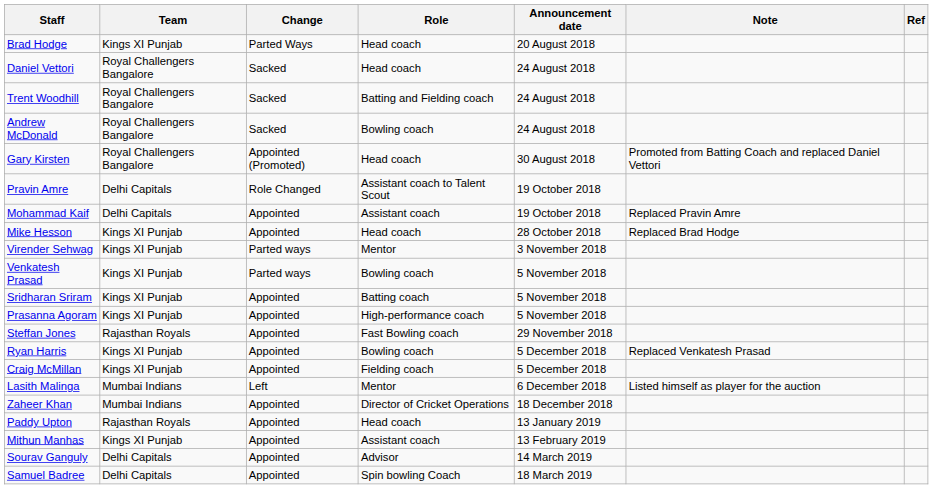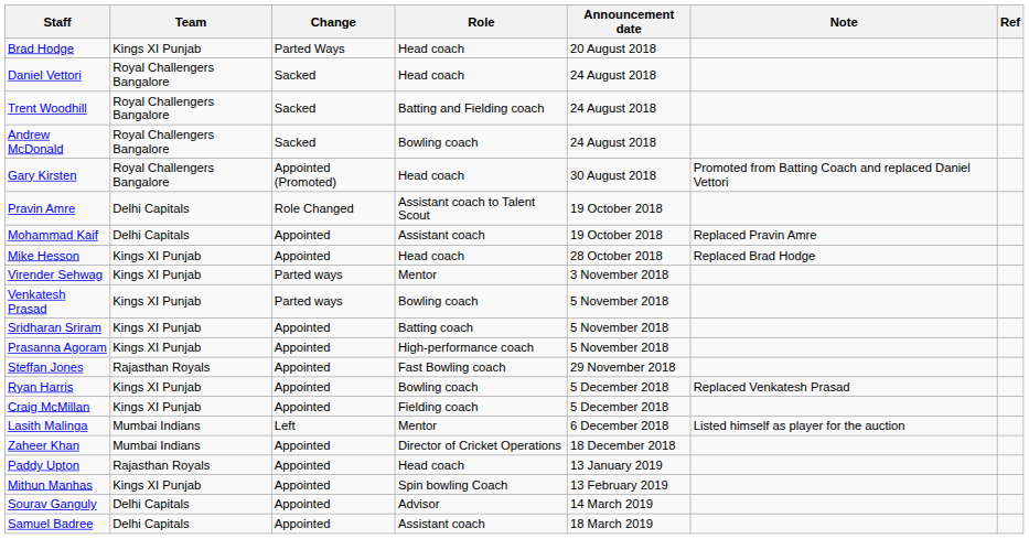 <table class="wikitable collapsible sortable" style="font-size:95%">
 <tr>
 <th>Staff</th>
 <th>Team</th>
 <th>Change</th>
 <th>Role</th>
 <th>Announcement date</th>
 <th>Note</th>
 <th>Ref</th>
 </tr>
 <tr>
 <td> <a href='#'>Brad Hodge</a></td>
 <td>Kings XI Punjab</td>
 <td>Parted Ways</td>
 <td>Head coach</td>
 <td>20 August 2018</td>
 <td></td>
 <td></td>
 </tr>
 <tr>
 <td> <a href='#'>Daniel Vettori</a></td>
 <td>Royal Challengers Bangalore</td>
 <td>Sacked</td>
 <td>Head coach</td>
 <td>24 August 2018</td>
 <td></td>
 <td></td>
 </tr>
 <tr>
 <td> <a href='#'>Trent Woodhill</a></td>
 <td>Royal Challengers Bangalore</td>
 <td>Sacked</td>
 <td>Batting and Fielding coach</td>
 <td>24 August 2018</td>
 <td></td>
 <td></td>
 </tr>
 <tr>
 <td> <a href='#'>Andrew McDonald</a></td>
 <td>Royal Challengers Bangalore</td>
 <td>Sacked</td>
 <td>Bowling  coach</td>
 <td>24 August 2018</td>
 <td></td>
 <td></td>
 </tr>
 <tr>
 <td> <a href='#'>Gary Kirsten</a></td>
 <td>Royal Challengers Bangalore</td>
 <td>Appointed (Promoted)</td>
 <td>Head coach</td>
 <td>30 August 2018</td>
 <td>Promoted from Batting Coach and replaced Daniel Vettori</td>
 <td></td>
 </tr>
 <tr>
 <td> <a href='#'>Pravin Amre</a></td>
 <td>Delhi Capitals</td>
 <td>Role Changed</td>
 <td>Assistant coach to Talent Scout</td>
 <td>19 October 2018</td>
 <td></td>
 <td></td>
 </tr>
 <tr>
 <td> <a href='#'>Mohammad Kaif</a></td>
 <td>Delhi Capitals</td>
 <td>Appointed</td>
 <td>Assistant coach</td>
 <td>19 October 2018</td>
 <td>Replaced Pravin Amre</td>
 <td></td>
 </tr>
 <tr>
 <td> <a href='#'>Mike Hesson</a></td>
 <td>Kings XI Punjab</td>
 <td>Appointed</td>
 <td>Head coach</td>
 <td>28 October 2018</td>
 <td>Replaced Brad Hodge</td>
 <td></td>
 </tr>
 <tr>
 <td> <a href='#'>Virender Sehwag</a></td>
 <td>Kings XI Punjab</td>
 <td>Parted ways</td>
 <td>Mentor</td>
 <td>3 November 2018</td>
 <td></td>
 <td></td>
 </tr>
 <tr>
 <td> <a href='#'>Venkatesh Prasad</a></td>
 <td>Kings XI Punjab</td>
 <td>Parted ways</td>
 <td>Bowling coach</td>
 <td>5 November 2018</td>
 <td></td>
 <td></td>
 </tr>
 <tr>
 <td> <a href='#'>Sridharan Sriram</a></td>
 <td>Kings XI Punjab</td>
 <td>Appointed</td>
 <td>Batting coach</td>
 <td>5 November 2018</td>
 <td></td>
 <td></td>
 </tr>
 <tr>
 <td> <a href='#'>Prasanna Agoram</a></td>
 <td>Kings XI Punjab</td>
 <td>Appointed</td>
 <td>High-performance coach</td>
 <td>5 November 2018</td>
 <td></td>
 <td></td>
 </tr>
 <tr>
 <td> <a href='#'>Steffan Jones</a></td>
 <td>Rajasthan Royals</td>
 <td>Appointed</td>
 <td>Fast Bowling coach</td>
 <td>29 November 2018</td>
 <td></td>
 <td></td>
 </tr>
 <tr>
 <td> <a href='#'>Ryan Harris</a></td>
 <td>Kings XI Punjab</td>
 <td>Appointed</td>
 <td>Bowling coach</td>
 <td>5 December 2018</td>
 <td>Replaced Venkatesh Prasad</td>
 <td></td>
 </tr>
 <tr>
 <td> <a href='#'>Craig McMillan</a></td>
 <td>Kings XI Punjab</td>
 <td>Appointed</td>
 <td>Fielding coach</td>
 <td>5 December 2018</td>
 <td></td>
 <td></td>
 </tr>
 <tr>
 <td> <a href='#'>Lasith Malinga</a></td>
 <td>Mumbai Indians</td>
 <td>Left</td>
 <td>Mentor</td>
 <td>6 December 2018</td>
 <td>Listed himself as player for the auction</td>
 <td></td>
 </tr>
 <tr>
 <td> <a href='#'>Zaheer Khan</a></td>
 <td>Mumbai Indians</td>
 <td>Appointed</td>
 <td>Director of Cricket Operations</td>
 <td>18 December 2018</td>
 <td></td>
 <td></td>
 </tr>
 <tr>
 <td> <a href='#'>Paddy Upton</a></td>
 <td>Rajasthan Royals</td>
 <td>Appointed</td>
 <td>Head coach</td>
 <td>13 January 2019</td>
 <td></td>
 <td></td>
 </tr>
 <tr>
 <td> <a href='#'>Mithun Manhas</a></td>
 <td>Kings XI Punjab</td>
 <td>Appointed</td>
-<td>Assistant coach</td>
+<td>Spin bowling Coach</td>
 <td>13 February 2019</td>
 <td></td>
 <td></td>
 </tr>
 <tr>
 <td> <a href='#'>Sourav Ganguly</a></td>
 <td>Delhi Capitals</td>
 <td>Appointed</td>
 <td>Advisor</td>
 <td>14 March 2019</td>
 <td></td>
 <td></td>
 </tr>
 <tr>
 <td> <a href='#'>Samuel Badree</a></td>
 <td>Delhi Capitals</td>
 <td>Appointed</td>
-<td>Spin bowling Coach</td>
+<td>Assistant coach</td>
 <td>18 March 2019</td>
 <td></td>
 <td></td>
 </tr>
 </table>
